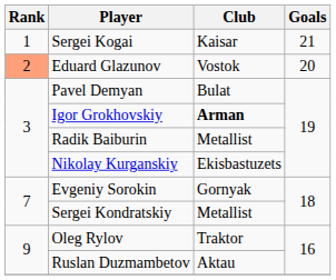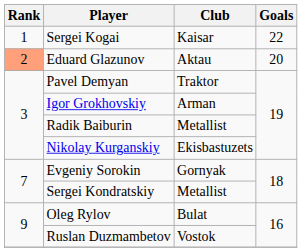 <table class="wikitable" style="text-align:center;">
 <tr>
 <th>Rank</th>
 <th>Player</th>
 <th>Club</th>
 <th>Goals</th>
 </tr>
 <tr>
 <td rowspan="1">1</td>
 <td align="left"> Sergei Kogai</td>
 <td align="left">Kaisar</td>
-<td rowspan="1">21</td>
+<td rowspan="1">22</td>
 </tr>
 <tr>
 <td rowspan="1" style="background: lightsalmon;">2</td>
 <td align="left"> Eduard Glazunov</td>
-<td align="left">Vostok</td>
+<td align="left">Aktau</td>
 <td rowspan="1">20</td>
 </tr>
 <tr>
 <td rowspan="4">3</td>
 <td align="left"> Pavel Demyan</td>
-<td align="left">Bulat</td>
+<td align="left">Traktor</td>
 <td rowspan="4">19</td>
 </tr>
 <tr>
 <td align="left"> <a href='#'>Igor Grokhovskiy</a></td>
-<td align="left"><strong>Arman</strong></td>
+<td align="left">Arman</td>
 </tr>
 <tr>
 <td align="left"> Radik Baiburin</td>
 <td align="left">Metallist</td>
 </tr>
 <tr>
 <td align="left"> <a href='#'>Nikolay Kurganskiy</a></td>
 <td align="left">Ekisbastuzets</td>
 </tr>
 <tr>
 <td rowspan="2">7</td>
 <td align="left"> Evgeniy Sorokin</td>
 <td align="left">Gornyak</td>
 <td rowspan="2">18</td>
 </tr>
 <tr>
 <td align="left"> Sergei Kondratskiy</td>
 <td align="left">Metallist</td>
 </tr>
 <tr>
 <td rowspan="2">9</td>
 <td align="left"> Oleg Rylov</td>
-<td align="left">Traktor</td>
+<td align="left">Bulat</td>
 <td rowspan="2">16</td>
 </tr>
 <tr>
 <td align="left"> Ruslan Duzmambetov</td>
-<td align="left">Aktau</td>
+<td align="left">Vostok</td>
 </tr>
 <tr>
 </tr>
 </table>
